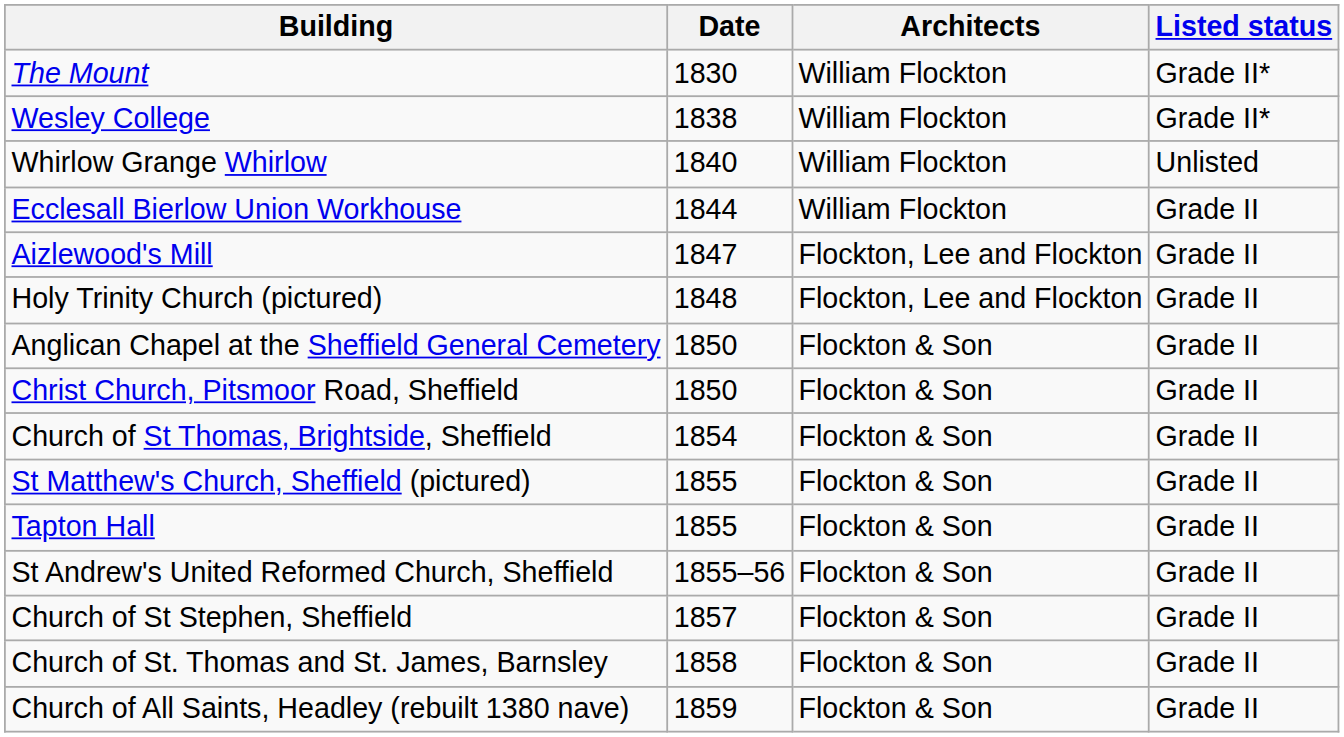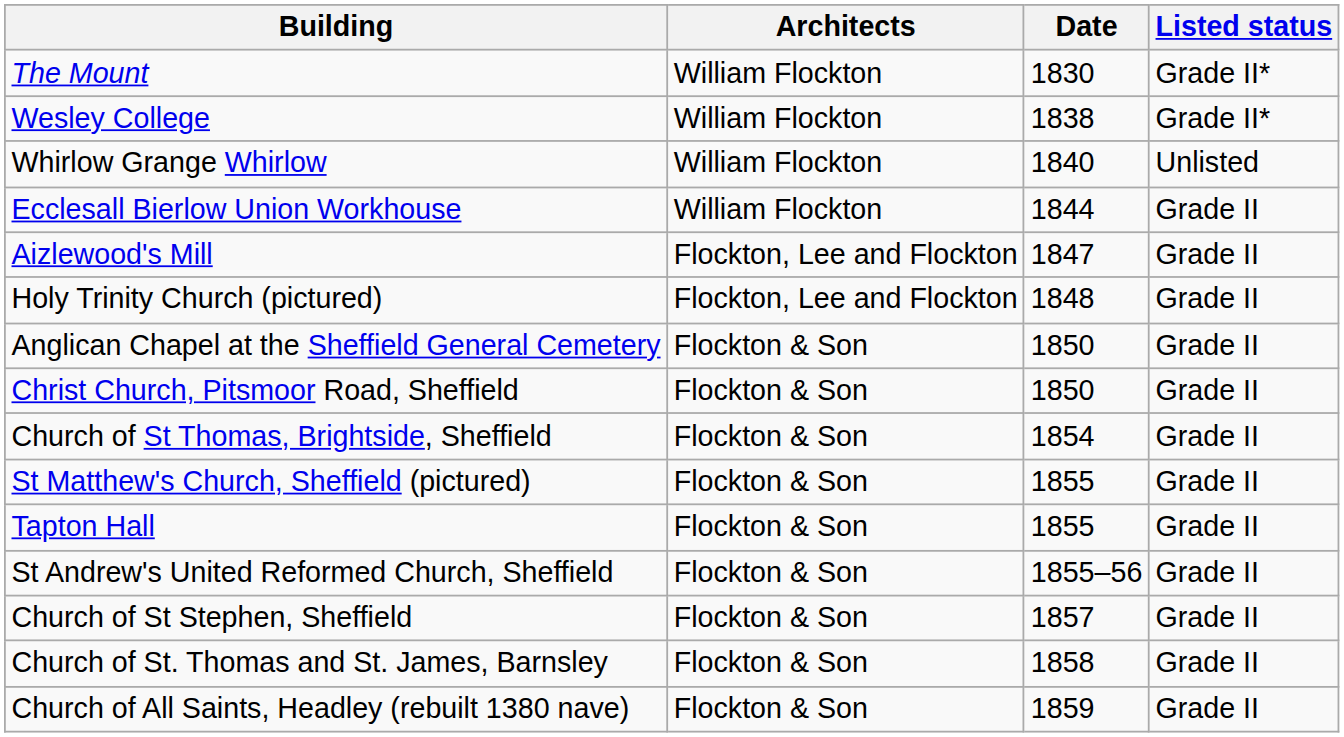 <table class="wikitable">
 <tr>
 <th>Building</th>
+<th>Architects</th>
 <th>Date</th>
-<th>Architects</th>
 <th><a href='#'>Listed status</a></th>
 </tr>
 <tr>
 <td><em><a href='#'>The Mount</a></em></td>
+<td>William Flockton</td>
 <td>1830</td>
-<td>William Flockton</td>
 <td>Grade II*</td>
 </tr>
 <tr>
 <td><a href='#'>Wesley College</a></td>
+<td>William Flockton</td>
 <td>1838</td>
-<td>William Flockton</td>
 <td>Grade II*</td>
 </tr>
 <tr>
 <td>Whirlow Grange <a href='#'>Whirlow</a></td>
+<td>William Flockton</td>
 <td>1840</td>
-<td>William Flockton</td>
 <td>Unlisted</td>
 </tr>
 <tr>
 <td><a href='#'>Ecclesall Bierlow Union Workhouse</a></td>
+<td>William Flockton</td>
 <td>1844</td>
-<td>William Flockton</td>
 <td>Grade II</td>
 </tr>
 <tr>
 <td><a href='#'>Aizlewood's Mill</a></td>
+<td>Flockton, Lee and Flockton</td>
 <td>1847</td>
-<td>Flockton, Lee and Flockton</td>
 <td>Grade II</td>
 </tr>
 <tr>
 <td>Holy Trinity Church (pictured)</td>
+<td>Flockton, Lee and Flockton</td>
 <td>1848</td>
-<td>Flockton, Lee and Flockton</td>
 <td>Grade II</td>
 </tr>
 <tr>
 <td>Anglican Chapel at the <a href='#'>Sheffield General Cemetery</a></td>
+<td>Flockton & Son</td>
 <td>1850</td>
-<td>Flockton & Son</td>
 <td>Grade II</td>
 </tr>
 <tr>
 <td><a href='#'>Christ Church, Pitsmoor</a> Road, Sheffield</td>
+<td>Flockton & Son</td>
 <td>1850</td>
-<td>Flockton & Son</td>
 <td>Grade II</td>
 </tr>
 <tr>
 <td>Church of <a href='#'>St Thomas, Brightside</a>, Sheffield</td>
+<td>Flockton & Son</td>
 <td>1854</td>
-<td>Flockton & Son</td>
 <td>Grade II</td>
 </tr>
 <tr>
 <td><a href='#'>St Matthew's Church, Sheffield</a> (pictured)</td>
+<td>Flockton & Son</td>
 <td>1855</td>
-<td>Flockton & Son</td>
 <td>Grade II</td>
 </tr>
 <tr>
 <td><a href='#'>Tapton Hall</a></td>
+<td>Flockton & Son</td>
 <td>1855</td>
-<td>Flockton & Son</td>
 <td>Grade II</td>
 </tr>
 <tr>
 <td>St Andrew's United Reformed Church, Sheffield</td>
+<td>Flockton & Son</td>
 <td>1855–56</td>
-<td>Flockton & Son</td>
 <td>Grade II</td>
 </tr>
 <tr>
 <td>Church of St Stephen, Sheffield</td>
+<td>Flockton & Son</td>
 <td>1857</td>
-<td>Flockton & Son</td>
 <td>Grade II</td>
 </tr>
 <tr>
 <td>Church of St. Thomas and St. James, Barnsley</td>
+<td>Flockton & Son</td>
 <td>1858</td>
-<td>Flockton & Son</td>
 <td>Grade II</td>
 </tr>
 <tr>
 <td>Church of All Saints, Headley (rebuilt 1380 nave)</td>
+<td>Flockton & Son</td>
 <td>1859</td>
-<td>Flockton & Son</td>
 <td>Grade II</td>
 </tr>
 </table>
